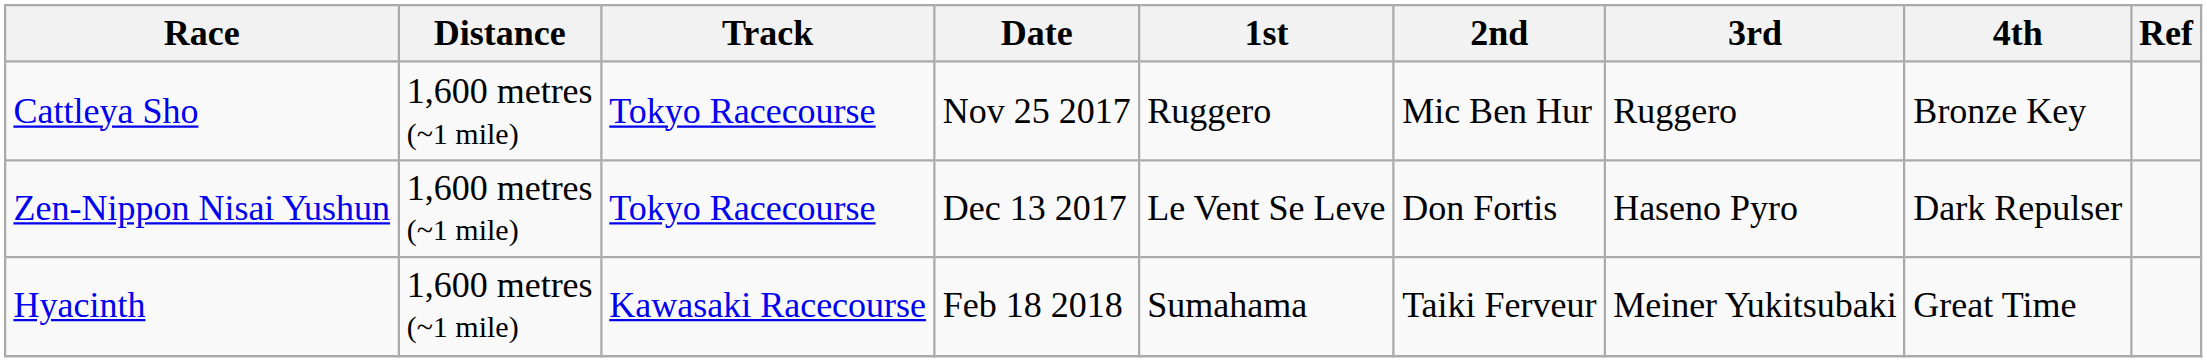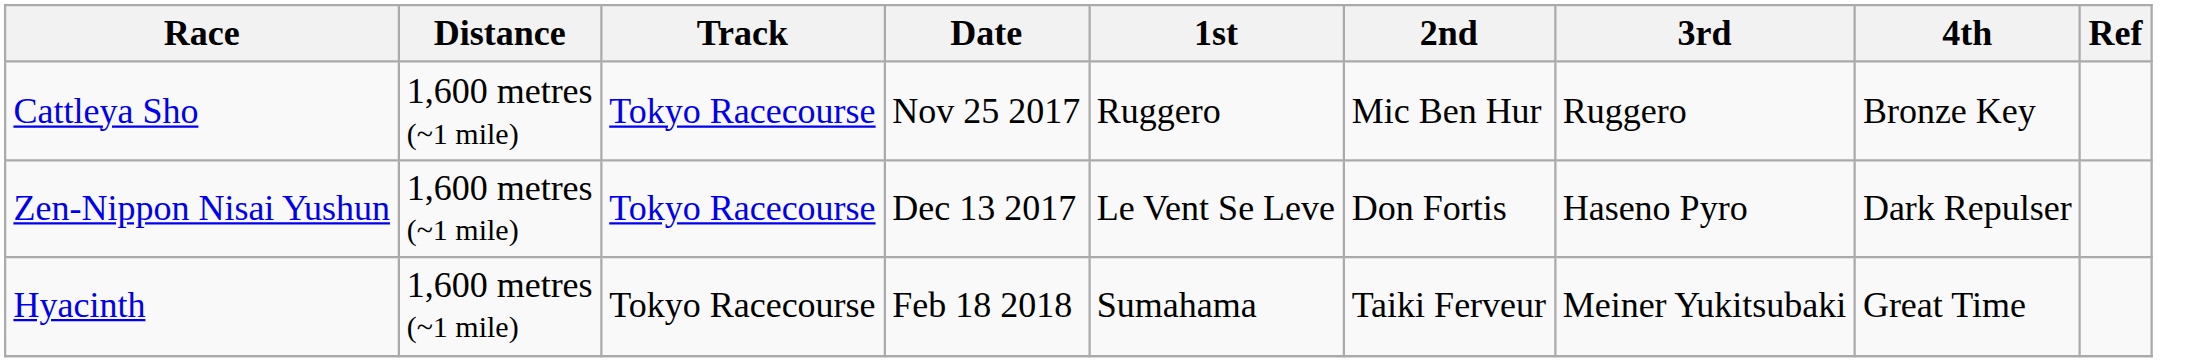 <table class="wikitable">
 <tr>
 <th>Race</th>
 <th>Distance</th>
 <th>Track</th>
 <th>Date</th>
 <th>1st</th>
 <th>2nd</th>
 <th>3rd</th>
 <th>4th</th>
 <th>Ref</th>
 </tr>
 <tr>
 <td><a href='#'>Cattleya Sho</a></td>
 <td>1,600 metres<br><small>(~1 mile)</small></td>
 <td><a href='#'>Tokyo Racecourse</a></td>
 <td>Nov 25 2017</td>
 <td>Ruggero</td>
 <td>Mic Ben Hur</td>
 <td>Ruggero</td>
 <td>Bronze Key</td>
 <td></td>
 </tr>
 <tr>
 <td><a href='#'>Zen-Nippon Nisai Yushun</a></td>
 <td>1,600 metres<br><small>(~1 mile)</small></td>
 <td><a href='#'>Tokyo Racecourse</a></td>
 <td>Dec 13 2017</td>
 <td>Le Vent Se Leve</td>
 <td>Don Fortis</td>
 <td>Haseno Pyro</td>
 <td>Dark Repulser</td>
 <td></td>
 </tr>
 <tr>
 <td><a href='#'>Hyacinth</a></td>
 <td>1,600 metres<br><small>(~1 mile)</small></td>
-<td><a href='#'>Kawasaki Racecourse</a></td>
+<td>Tokyo Racecourse</td>
 <td>Feb 18 2018</td>
 <td>Sumahama</td>
 <td>Taiki Ferveur</td>
 <td>Meiner Yukitsubaki</td>
 <td>Great Time</td>
 <td></td>
 </tr>
 <tr>
 </tr>
 </table>
